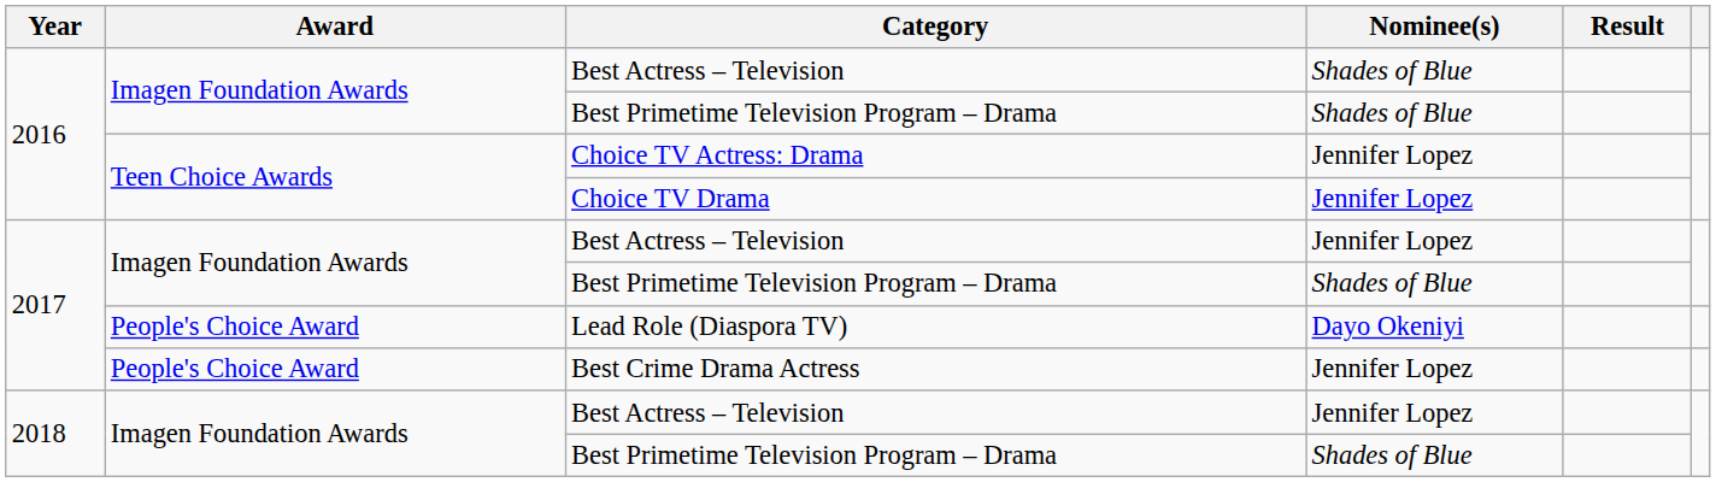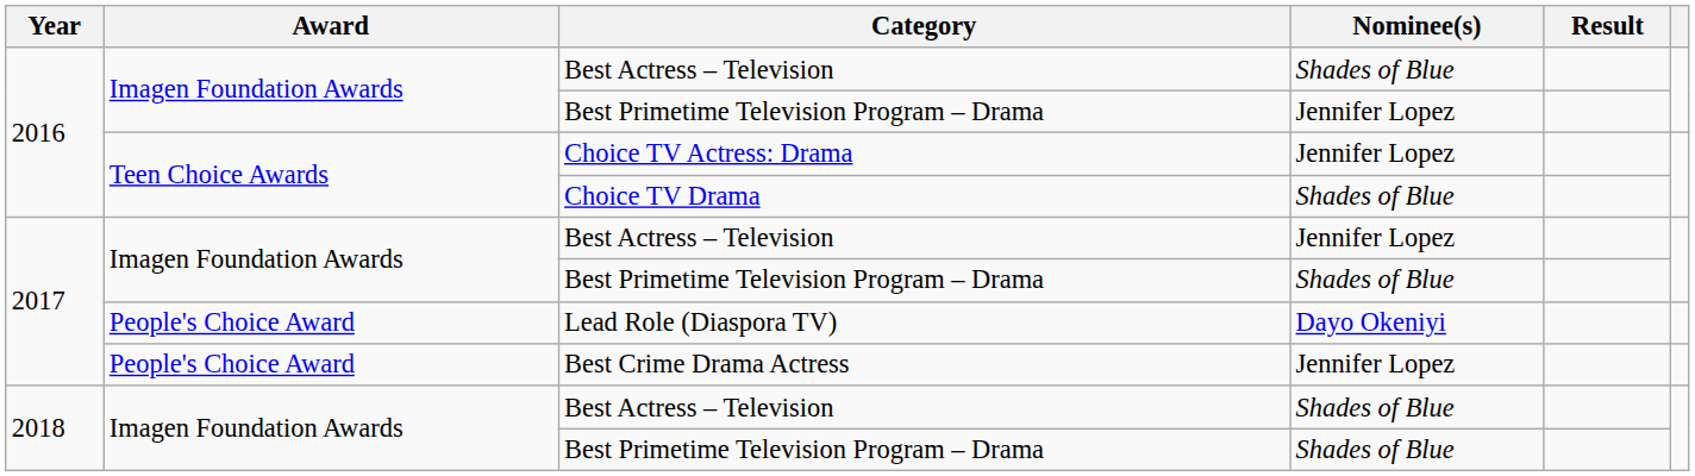 <table class="wikitable sortable plainrowheaders" style="width:80%;">
 <tr>
 <th scope="col">Year</th>
 <th scope="col">Award</th>
 <th scope="col">Category</th>
 <th scope="col">Nominee(s)</th>
 <th scope="col">Result</th>
 <th scope="col" class="unsortable"></th>
 </tr>
 <tr>
 <td rowspan="4">2016</td>
 <td rowspan="2"><a href='#'>Imagen Foundation Awards</a></td>
 <td>Best Actress – Television</td>
 <td><em>Shades of Blue</em></td>
 <td></td>
 <td rowspan="2" style="text-align: center;"></td>
 </tr>
 <tr>
 <td>Best Primetime Television Program – Drama</td>
-<td><em>Shades of Blue</em></td>
+<td data-sort-value="Lopez, Jennifer">Jennifer Lopez</td>
 <td></td>
 </tr>
 <tr>
 <td rowspan="2"><a href='#'>Teen Choice Awards</a></td>
 <td><a href='#'>Choice TV Actress: Drama</a></td>
 <td data-sort-value="Lopez, Jennifer">Jennifer Lopez</td>
 <td></td>
 <td rowspan="2" style="text-align: center;"></td>
 </tr>
 <tr>
 <td><a href='#'>Choice TV Drama</a></td>
-<td data-sort-value="Lopez, Jennifer"><a href='#'>Jennifer Lopez</a></td>
+<td><em>Shades of Blue</em></td>
 <td></td>
 </tr>
 <tr>
 <td rowspan="4">2017</td>
 <td rowspan="2">Imagen Foundation Awards</td>
 <td>Best Actress – Television</td>
 <td data-sort-value="Lopez, Jennifer">Jennifer Lopez</td>
 <td></td>
 <td rowspan="2" style="text-align: center;"></td>
 </tr>
 <tr>
 <td>Best Primetime Television Program – Drama</td>
 <td><em>Shades of Blue</em></td>
 <td></td>
 </tr>
 <tr>
 <td><a href='#'>People's Choice Award</a></td>
 <td>Lead Role (Diaspora TV)</td>
 <td data-sort-value="Okeniyi, Dayo"><a href='#'>Dayo Okeniyi</a></td>
 <td></td>
 <td style="text-align: center;"></td>
 </tr>
 <tr>
 <td><a href='#'>People's Choice Award</a></td>
 <td>Best Crime Drama Actress</td>
 <td data-sort-value="Lopez, Jennifer">Jennifer Lopez</td>
 <td></td>
 <td style="text-align: center;"></td>
 </tr>
 <tr>
 <td rowspan="2">2018</td>
 <td rowspan="2">Imagen Foundation Awards</td>
 <td>Best Actress – Television</td>
-<td data-sort-value="Lopez, Jennifer">Jennifer Lopez</td>
+<td><em>Shades of Blue</em></td>
 <td></td>
 <td rowspan="2" style="text-align: center;"></td>
 </tr>
 <tr>
 <td>Best Primetime Television Program – Drama</td>
 <td><em>Shades of Blue</em></td>
 <td></td>
 </tr>
 </table>
